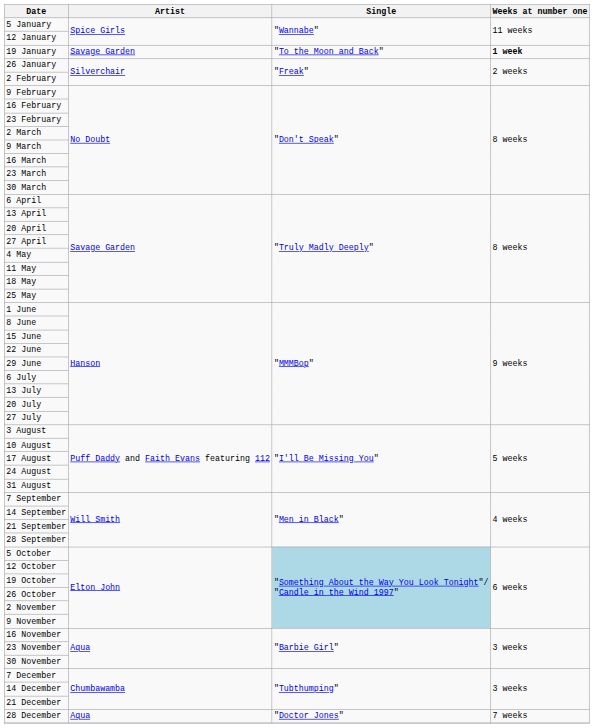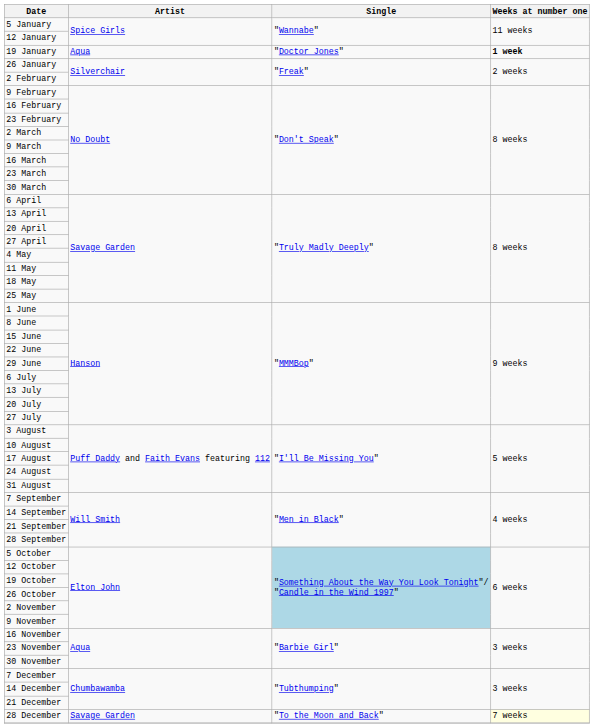 <table class="wikitable">
 <tr>
 <th>Date</th>
 <th>Artist</th>
 <th>Single</th>
 <th>Weeks at number one</th>
 </tr>
 <tr>
 <td>5 January</td>
 <td rowspan="2"><a href='#'>Spice Girls</a></td>
 <td rowspan="2">"<a href='#'>Wannabe</a>"</td>
 <td rowspan="2">11 weeks</td>
 </tr>
 <tr>
 <td>12 January</td>
 </tr>
 <tr>
 <td>19 January</td>
-<td><a href='#'>Savage Garden</a></td>
-<td>"<a href='#'>To the Moon and Back</a>"</td>
+<td><a href='#'>Aqua</a></td>
+<td>"<a href='#'>Doctor Jones</a>"</td>
 <td><strong>1 week</strong></td>
 </tr>
 <tr>
 <td>26 January</td>
 <td rowspan="2"><a href='#'>Silverchair</a></td>
 <td rowspan="2">"<a href='#'>Freak</a>"</td>
 <td rowspan="2">2 weeks</td>
 </tr>
 <tr>
 <td>2 February</td>
 </tr>
 <tr>
 <td>9 February</td>
 <td rowspan="8"><a href='#'>No Doubt</a></td>
 <td rowspan="8">"<a href='#'>Don't Speak</a>"</td>
 <td rowspan="8">8 weeks</td>
 </tr>
 <tr>
 <td>16 February</td>
 </tr>
 <tr>
 <td>23 February</td>
 </tr>
 <tr>
 <td>2 March</td>
 </tr>
 <tr>
 <td>9 March</td>
 </tr>
 <tr>
 <td>16 March</td>
 </tr>
 <tr>
 <td>23 March</td>
 </tr>
 <tr>
 <td>30 March</td>
 </tr>
 <tr>
 <td>6 April</td>
 <td rowspan="8"><a href='#'>Savage Garden</a></td>
 <td rowspan="8">"<a href='#'>Truly Madly Deeply</a>"</td>
 <td rowspan="8">8 weeks</td>
 </tr>
 <tr>
 <td>13 April</td>
 </tr>
 <tr>
 <td>20 April</td>
 </tr>
 <tr>
 <td>27 April</td>
 </tr>
 <tr>
 <td>4 May</td>
 </tr>
 <tr>
 <td>11 May</td>
 </tr>
 <tr>
 <td>18 May</td>
 </tr>
 <tr>
 <td>25 May</td>
 </tr>
 <tr>
 <td>1 June</td>
 <td rowspan="9"><a href='#'>Hanson</a></td>
 <td rowspan="9">"<a href='#'>MMMBop</a>"</td>
 <td rowspan="9">9 weeks</td>
 </tr>
 <tr>
 <td>8 June</td>
 </tr>
 <tr>
 <td>15 June</td>
 </tr>
 <tr>
 <td>22 June</td>
 </tr>
 <tr>
 <td>29 June</td>
 </tr>
 <tr>
 <td>6 July</td>
 </tr>
 <tr>
 <td>13 July</td>
 </tr>
 <tr>
 <td>20 July</td>
 </tr>
 <tr>
 <td>27 July</td>
 </tr>
 <tr>
 <td>3 August</td>
 <td rowspan="5"><a href='#'>Puff Daddy</a> and <a href='#'>Faith Evans</a> featuring <a href='#'>112</a></td>
 <td rowspan="5">"<a href='#'>I'll Be Missing You</a>"</td>
 <td rowspan="5">5 weeks</td>
 </tr>
 <tr>
 <td>10 August</td>
 </tr>
 <tr>
 <td>17 August</td>
 </tr>
 <tr>
 <td>24 August</td>
 </tr>
 <tr>
 <td>31 August</td>
 </tr>
 <tr>
 <td>7 September</td>
 <td rowspan="4"><a href='#'>Will Smith</a></td>
 <td rowspan="4">"<a href='#'>Men in Black</a>"</td>
 <td rowspan="4">4 weeks</td>
 </tr>
 <tr>
 <td>14 September</td>
 </tr>
 <tr>
 <td>21 September</td>
 </tr>
 <tr>
 <td>28 September</td>
 </tr>
 <tr>
 <td>5 October</td>
 <td rowspan="6"><a href='#'>Elton John</a></td>
 <td bgcolor=lightblue align="left" rowspan="6">"<a href='#'>Something About the Way You Look Tonight</a>"/<br>"<a href='#'>Candle in the Wind 1997</a>"</td>
 <td rowspan="6">6 weeks</td>
 </tr>
 <tr>
 <td>12 October</td>
 </tr>
 <tr>
 <td>19 October</td>
 </tr>
 <tr>
 <td>26 October</td>
 </tr>
 <tr>
 <td>2 November</td>
 </tr>
 <tr>
 <td>9 November</td>
 </tr>
 <tr>
 <td>16 November</td>
 <td rowspan="3"><a href='#'>Aqua</a></td>
 <td rowspan="3">"<a href='#'>Barbie Girl</a>"</td>
 <td rowspan="3">3 weeks</td>
 </tr>
 <tr>
 <td>23 November</td>
 </tr>
 <tr>
 <td>30 November</td>
 </tr>
 <tr>
 <td>7 December</td>
 <td rowspan="3"><a href='#'>Chumbawamba</a></td>
 <td rowspan="3">"<a href='#'>Tubthumping</a>"</td>
 <td rowspan="3">3 weeks</td>
 </tr>
 <tr>
 <td>14 December</td>
 </tr>
 <tr>
 <td>21 December</td>
 </tr>
 <tr>
 <td>28 December</td>
-<td><a href='#'>Aqua</a></td>
-<td>"<a href='#'>Doctor Jones</a>"</td>
-<td>7 weeks</td>
+<td><a href='#'>Savage Garden</a></td>
+<td>"<a href='#'>To the Moon and Back</a>"</td>
+<td style="background: lightyellow;">7 weeks</td>
 </tr>
 <tr>
 </tr>
 </table>
